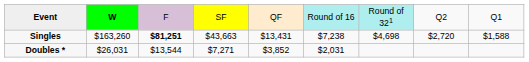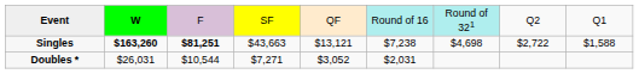 <table class=wikitable style=font-size:90%;text-align:center>
 <tr>
 <td style="width:130px; background:#efefef;"><strong>Event</strong></td>
 <td style="width:80px; background:lime;"><strong>W</strong></td>
 <td style="width:85px; background:thistle;">F</td>
 <td style="width:85px; background:#ff0;">SF</td>
 <td style="width:85px; background:#ffebcd;">QF</td>
 <td style="width:85px; background:#afeeee;">Round of 16</td>
 <td style="width:85px; background:#afeeee;">Round of 32<sup>1</sup></td>
 <td width=85>Q2</td>
 <td width=85>Q1</td>
 </tr>
 <tr>
 <td style="background:#f7f7f7;"><strong>Singles</strong></td>
-<td>$163,260</td>
+<td><strong>$163,260</strong></td>
 <td><strong>$81,251</strong></td>
 <td>$43,663</td>
-<td>$13,431</td>
+<td>$13,121</td>
 <td>$7,238</td>
 <td>$4,698</td>
-<td>$2,720</td>
+<td>$2,722</td>
 <td>$1,588</td>
 </tr>
 <tr>
 <td style="background:#f7f7f7;"><strong>Doubles *</strong></td>
 <td>$26,031</td>
-<td>$13,544</td>
+<td>$10,544</td>
 <td>$7,271</td>
-<td>$3,852</td>
+<td>$3,052</td>
 <td>$2,031</td>
 <td></td>
 <td></td>
 <td></td>
 </tr>
 </table>
